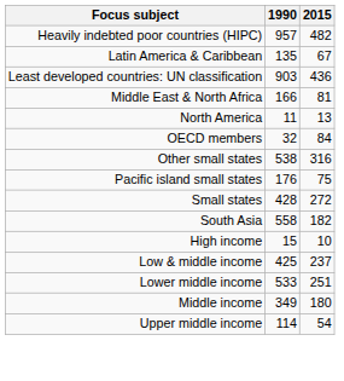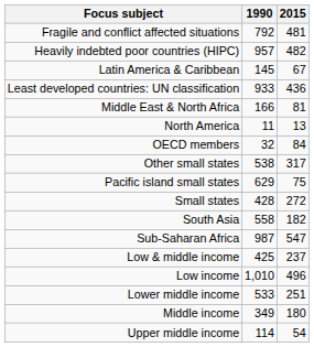 <table class="wikitable sortable mw-datatable sticky-header sort-under static-row-numbers col1left" style=text-align:right;>
 <tr>
 <th>Focus subject</th>
 <th>1990</th>
 <th>2015</th>
+</tr>
+<tr>
+<td>Fragile and conflict affected situations</td>
+<td>792</td>
+<td>481</td>
 </tr>
 <tr>
 <td>Heavily indebted poor countries (HIPC)</td>
 <td>957</td>
 <td>482</td>
 </tr>
 <tr>
 <td>Latin America & Caribbean</td>
-<td>135</td>
+<td>145</td>
 <td>67</td>
 </tr>
 <tr>
 <td>Least developed countries: UN classification</td>
-<td>903</td>
+<td>933</td>
 <td>436</td>
 </tr>
 <tr>
 <td>Middle East & North Africa</td>
 <td>166</td>
 <td>81</td>
 </tr>
 <tr>
 <td>North America</td>
 <td>11</td>
 <td>13</td>
 </tr>
 <tr>
 <td>OECD members</td>
 <td>32</td>
 <td>84</td>
 </tr>
 <tr>
 <td>Other small states</td>
 <td>538</td>
-<td>316</td>
+<td>317</td>
 </tr>
 <tr>
 <td>Pacific island small states</td>
-<td>176</td>
+<td>629</td>
 <td>75</td>
 </tr>
 <tr>
 <td>Small states</td>
 <td>428</td>
 <td>272</td>
 </tr>
 <tr>
 <td>South Asia</td>
 <td>558</td>
 <td>182</td>
 </tr>
 <tr>
-<td>High income</td>
-<td>15</td>
-<td>10</td>
+<td>Sub-Saharan Africa</td>
+<td>987</td>
+<td>547</td>
 </tr>
 <tr>
 <td>Low & middle income</td>
 <td>425</td>
 <td>237</td>
+</tr>
+<tr>
+<td>Low income</td>
+<td>1,010</td>
+<td>496</td>
 </tr>
 <tr>
 <td>Lower middle income</td>
 <td>533</td>
 <td>251</td>
 </tr>
 <tr>
 <td>Middle income</td>
 <td>349</td>
 <td>180</td>
 </tr>
 <tr>
 <td>Upper middle income</td>
 <td>114</td>
 <td>54</td>
 </tr>
 </table>
